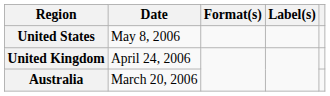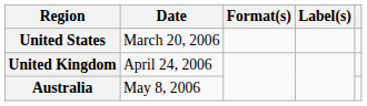 <table class="wikitable plainrowheaders">
 <tr>
 <th scope="col">Region</th>
 <th scope="col">Date</th>
 <th scope="col">Format(s)</th>
 <th scope="col">Label(s)</th>
 <th scope="col"></th>
 </tr>
 <tr>
 <th scope="row">United States</th>
-<td>May 8, 2006</td>
+<td>March 20, 2006</td>
 <td></td>
 <td></td>
 <td></td>
 </tr>
 <tr>
 <th scope="row">United Kingdom</th>
 <td>April 24, 2006</td>
 <td rowspan="2"></td>
 <td rowspan="2"></td>
 <td></td>
 </tr>
 <tr>
 <th scope="row">Australia</th>
-<td>March 20, 2006</td>
+<td>May 8, 2006</td>
 <td></td>
 </tr>
 </table>
